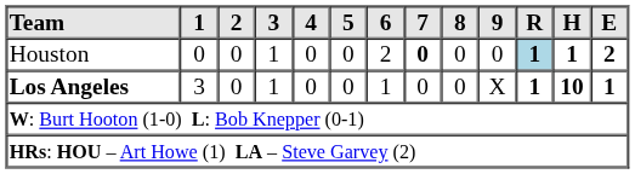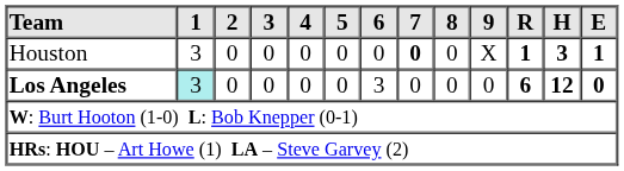 <table border=1 cellspacing=0 width=425 style="margin-left:3em;">
 <tr style="text-align:center; background-color:#e6e6e6;">
 <th style="text-align:left" width=28%>Team</th>
 <th width=6%>1</th>
 <th width=6%>2</th>
 <th width=6%>3</th>
 <th width=6%>4</th>
 <th width=6%>5</th>
 <th width=6%>6</th>
 <th width=6%>7</th>
 <th width=6%>8</th>
 <th width=6%>9</th>
 <th width=6%>R</th>
 <th width=6%>H</th>
 <th width=6%>E</th>
 </tr>
 <tr style="text-align:center;">
 <td style="text-align:left">Houston</td>
+<td>3</td>
 <td>0</td>
 <td>0</td>
-<td>1</td>
 <td>0</td>
 <td>0</td>
-<td>2</td>
+<td>0</td>
 <td><strong>0</strong></td>
 <td>0</td>
-<td>0</td>
-<td style="background: lightblue;"><strong>1</strong></td>
+<td>X</td>
 <td><strong>1</strong></td>
-<td><strong>2</strong></td>
+<td><strong>3</strong></td>
+<td><strong>1</strong></td>
 </tr>
 <tr style="text-align:center;">
 <td style="text-align:left"><strong>Los Angeles</strong></td>
+<td style="background: paleturquoise;">3</td>
+<td>0</td>
+<td>0</td>
+<td>0</td>
+<td>0</td>
 <td>3</td>
 <td>0</td>
-<td>1</td>
 <td>0</td>
 <td>0</td>
-<td>1</td>
-<td>0</td>
-<td>0</td>
-<td>X</td>
-<td><strong>1</strong></td>
-<td><strong>10</strong></td>
-<td><strong>1</strong></td>
+<td><strong>6</strong></td>
+<td><strong>12</strong></td>
+<td><strong>0</strong></td>
 </tr>
 <tr style="text-align:left;">
 <td colspan=13><small><strong>W</strong>: <a href='#'>Burt Hooton</a> (1-0)  <strong>L</strong>: <a href='#'>Bob Knepper</a> (0-1)  </small></td>
 </tr>
 <tr style="text-align:left;">
 <td colspan=13><small><strong>HRs</strong>: <strong>HOU</strong> – <a href='#'>Art Howe</a> (1)  <strong>LA</strong> – <a href='#'>Steve Garvey</a> (2)</small></td>
 </tr>
 </table>
